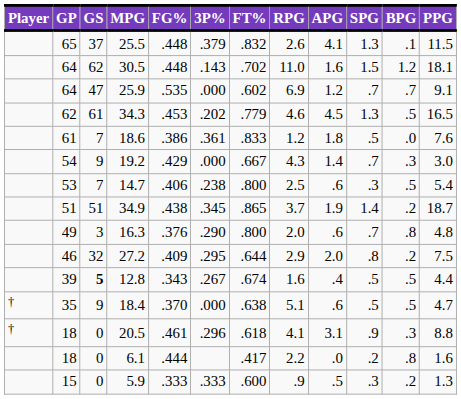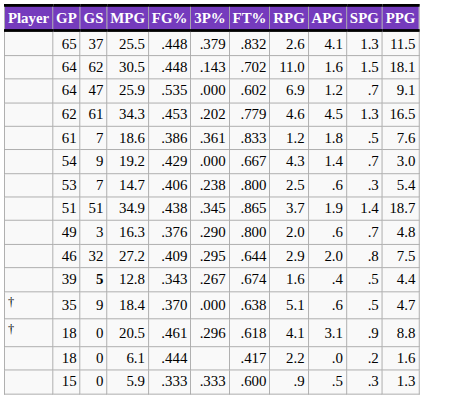 <table class="wikitable sortable" style="text-align:right;">
 <tr>
 <th style="background:#753BBD; color:#FFFFFF; border-top:#010101 3px solid; border-bottom:#010101 3px solid;">Player</th>
 <th style="background:#753BBD; color:#FFFFFF; border-top:#010101 3px solid; border-bottom:#010101 3px solid;">GP</th>
 <th style="background:#753BBD; color:#FFFFFF; border-top:#010101 3px solid; border-bottom:#010101 3px solid;">GS</th>
 <th style="background:#753BBD; color:#FFFFFF; border-top:#010101 3px solid; border-bottom:#010101 3px solid;">MPG</th>
 <th style="background:#753BBD; color:#FFFFFF; border-top:#010101 3px solid; border-bottom:#010101 3px solid;">FG%</th>
 <th style="background:#753BBD; color:#FFFFFF; border-top:#010101 3px solid; border-bottom:#010101 3px solid;">3P%</th>
 <th style="background:#753BBD; color:#FFFFFF; border-top:#010101 3px solid; border-bottom:#010101 3px solid;">FT%</th>
 <th style="background:#753BBD; color:#FFFFFF; border-top:#010101 3px solid; border-bottom:#010101 3px solid;">RPG</th>
 <th style="background:#753BBD; color:#FFFFFF; border-top:#010101 3px solid; border-bottom:#010101 3px solid;">APG</th>
 <th style="background:#753BBD; color:#FFFFFF; border-top:#010101 3px solid; border-bottom:#010101 3px solid;">SPG</th>
-<th style="background:#753BBD; color:#FFFFFF; border-top:#010101 3px solid; border-bottom:#010101 3px solid;">BPG</th>
 <th style="background:#753BBD; color:#FFFFFF; border-top:#010101 3px solid; border-bottom:#010101 3px solid;">PPG</th>
 </tr>
 <tr>
 <td style="text-align:left;"></td>
 <td>65</td>
 <td>37</td>
 <td>25.5</td>
 <td>.448</td>
 <td>.379</td>
 <td>.832</td>
 <td>2.6</td>
 <td>4.1</td>
 <td>1.3</td>
-<td>.1</td>
 <td>11.5</td>
 </tr>
 <tr>
 <td style="text-align:left;"></td>
 <td>64</td>
 <td>62</td>
 <td>30.5</td>
 <td>.448</td>
 <td>.143</td>
 <td>.702</td>
 <td>11.0</td>
 <td>1.6</td>
 <td>1.5</td>
-<td>1.2</td>
 <td>18.1</td>
 </tr>
 <tr>
 <td style="text-align:left;"></td>
 <td>64</td>
 <td>47</td>
 <td>25.9</td>
 <td>.535</td>
 <td>.000</td>
 <td>.602</td>
 <td>6.9</td>
 <td>1.2</td>
-<td>.7</td>
 <td>.7</td>
 <td>9.1</td>
 </tr>
 <tr>
 <td style="text-align:left;"></td>
 <td>62</td>
 <td>61</td>
 <td>34.3</td>
 <td>.453</td>
 <td>.202</td>
 <td>.779</td>
 <td>4.6</td>
 <td>4.5</td>
 <td>1.3</td>
-<td>.5</td>
 <td>16.5</td>
 </tr>
 <tr>
 <td style="text-align:left;"></td>
 <td>61</td>
 <td>7</td>
 <td>18.6</td>
 <td>.386</td>
 <td>.361</td>
 <td>.833</td>
 <td>1.2</td>
 <td>1.8</td>
 <td>.5</td>
-<td>.0</td>
 <td>7.6</td>
 </tr>
 <tr>
 <td style="text-align:left;"></td>
 <td>54</td>
 <td>9</td>
 <td>19.2</td>
 <td>.429</td>
 <td>.000</td>
 <td>.667</td>
 <td>4.3</td>
 <td>1.4</td>
 <td>.7</td>
-<td>.3</td>
 <td>3.0</td>
 </tr>
 <tr>
 <td style="text-align:left;"></td>
 <td>53</td>
 <td>7</td>
 <td>14.7</td>
 <td>.406</td>
 <td>.238</td>
 <td>.800</td>
 <td>2.5</td>
 <td>.6</td>
 <td>.3</td>
-<td>.5</td>
 <td>5.4</td>
 </tr>
 <tr>
 <td style="text-align:left;"></td>
 <td>51</td>
 <td>51</td>
 <td>34.9</td>
 <td>.438</td>
 <td>.345</td>
 <td>.865</td>
 <td>3.7</td>
 <td>1.9</td>
 <td>1.4</td>
-<td>.2</td>
 <td>18.7</td>
 </tr>
 <tr>
 <td style="text-align:left;"></td>
 <td>49</td>
 <td>3</td>
 <td>16.3</td>
 <td>.376</td>
 <td>.290</td>
 <td>.800</td>
 <td>2.0</td>
 <td>.6</td>
 <td>.7</td>
-<td>.8</td>
 <td>4.8</td>
 </tr>
 <tr>
 <td style="text-align:left;"></td>
 <td>46</td>
 <td>32</td>
 <td>27.2</td>
 <td>.409</td>
 <td>.295</td>
 <td>.644</td>
 <td>2.9</td>
 <td>2.0</td>
 <td>.8</td>
-<td>.2</td>
 <td>7.5</td>
 </tr>
 <tr>
 <td style="text-align:left;"></td>
 <td>39</td>
 <td><strong>5</strong></td>
 <td>12.8</td>
 <td>.343</td>
 <td>.267</td>
 <td>.674</td>
 <td>1.6</td>
 <td>.4</td>
-<td>.5</td>
 <td>.5</td>
 <td>4.4</td>
 </tr>
 <tr>
 <td style="text-align:left;"><sup>†</sup></td>
 <td>35</td>
 <td>9</td>
 <td>18.4</td>
 <td>.370</td>
 <td>.000</td>
 <td>.638</td>
 <td>5.1</td>
 <td>.6</td>
 <td>.5</td>
-<td>.5</td>
 <td>4.7</td>
 </tr>
 <tr>
 <td style="text-align:left;"><sup>†</sup></td>
 <td>18</td>
 <td>0</td>
 <td>20.5</td>
 <td>.461</td>
 <td>.296</td>
 <td>.618</td>
 <td>4.1</td>
 <td>3.1</td>
 <td>.9</td>
-<td>.3</td>
 <td>8.8</td>
 </tr>
 <tr>
 <td style="text-align:left;"></td>
 <td>18</td>
 <td>0</td>
 <td>6.1</td>
 <td>.444</td>
 <td></td>
 <td>.417</td>
 <td>2.2</td>
 <td>.0</td>
 <td>.2</td>
-<td>.8</td>
 <td>1.6</td>
 </tr>
 <tr>
 <td style="text-align:left;"></td>
 <td>15</td>
 <td>0</td>
 <td>5.9</td>
 <td>.333</td>
 <td>.333</td>
 <td>.600</td>
 <td>.9</td>
 <td>.5</td>
 <td>.3</td>
-<td>.2</td>
 <td>1.3</td>
 </tr>
 </table>
